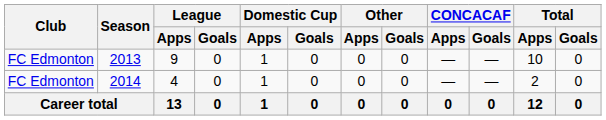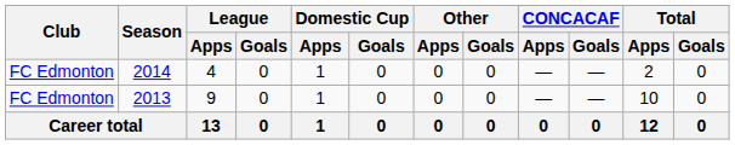 <table class="wikitable" style="font-size:90%; text-align:center;">
 <tr>
 <th rowspan="2">Club</th>
 <th rowspan="2">Season</th>
 <th colspan="2">League</th>
 <th colspan="2">Domestic Cup</th>
 <th colspan="2">Other</th>
 <th colspan="2"><a href='#'>CONCACAF</a></th>
 <th colspan="2">Total</th>
 </tr>
 <tr>
 <th>Apps</th>
 <th>Goals</th>
 <th>Apps</th>
 <th>Goals</th>
 <th>Apps</th>
 <th>Goals</th>
 <th>Apps</th>
 <th>Goals</th>
 <th>Apps</th>
 <th>Goals</th>
 </tr>
 <tr>
 <td rowspan="1"><a href='#'>FC Edmonton</a></td>
+<td><a href='#'>2014</a></td>
+<td>4</td>
+<td>0</td>
+<td>1</td>
+<td>0</td>
+<td>0</td>
+<td>0</td>
+<td>—</td>
+<td>—</td>
+<td>2</td>
+<td>0</td>
+</tr>
+<tr>
+<td rowspan="1"><a href='#'>FC Edmonton</a></td>
 <td><a href='#'>2013</a></td>
 <td>9</td>
 <td>0</td>
 <td>1</td>
 <td>0</td>
 <td>0</td>
 <td>0</td>
 <td>—</td>
 <td>—</td>
 <td>10</td>
-<td>0</td>
-</tr>
-<tr>
-<td rowspan="1"><a href='#'>FC Edmonton</a></td>
-<td><a href='#'>2014</a></td>
-<td>4</td>
-<td>0</td>
-<td>1</td>
-<td>0</td>
-<td>0</td>
-<td>0</td>
-<td>—</td>
-<td>—</td>
-<td>2</td>
 <td>0</td>
 </tr>
 <tr>
 <th colspan="2">Career total</th>
 <th>13</th>
 <th>0</th>
 <th>1</th>
 <th>0</th>
 <th>0</th>
 <th>0</th>
 <th>0</th>
 <th>0</th>
 <th>12</th>
 <th>0</th>
 </tr>
 </table>
